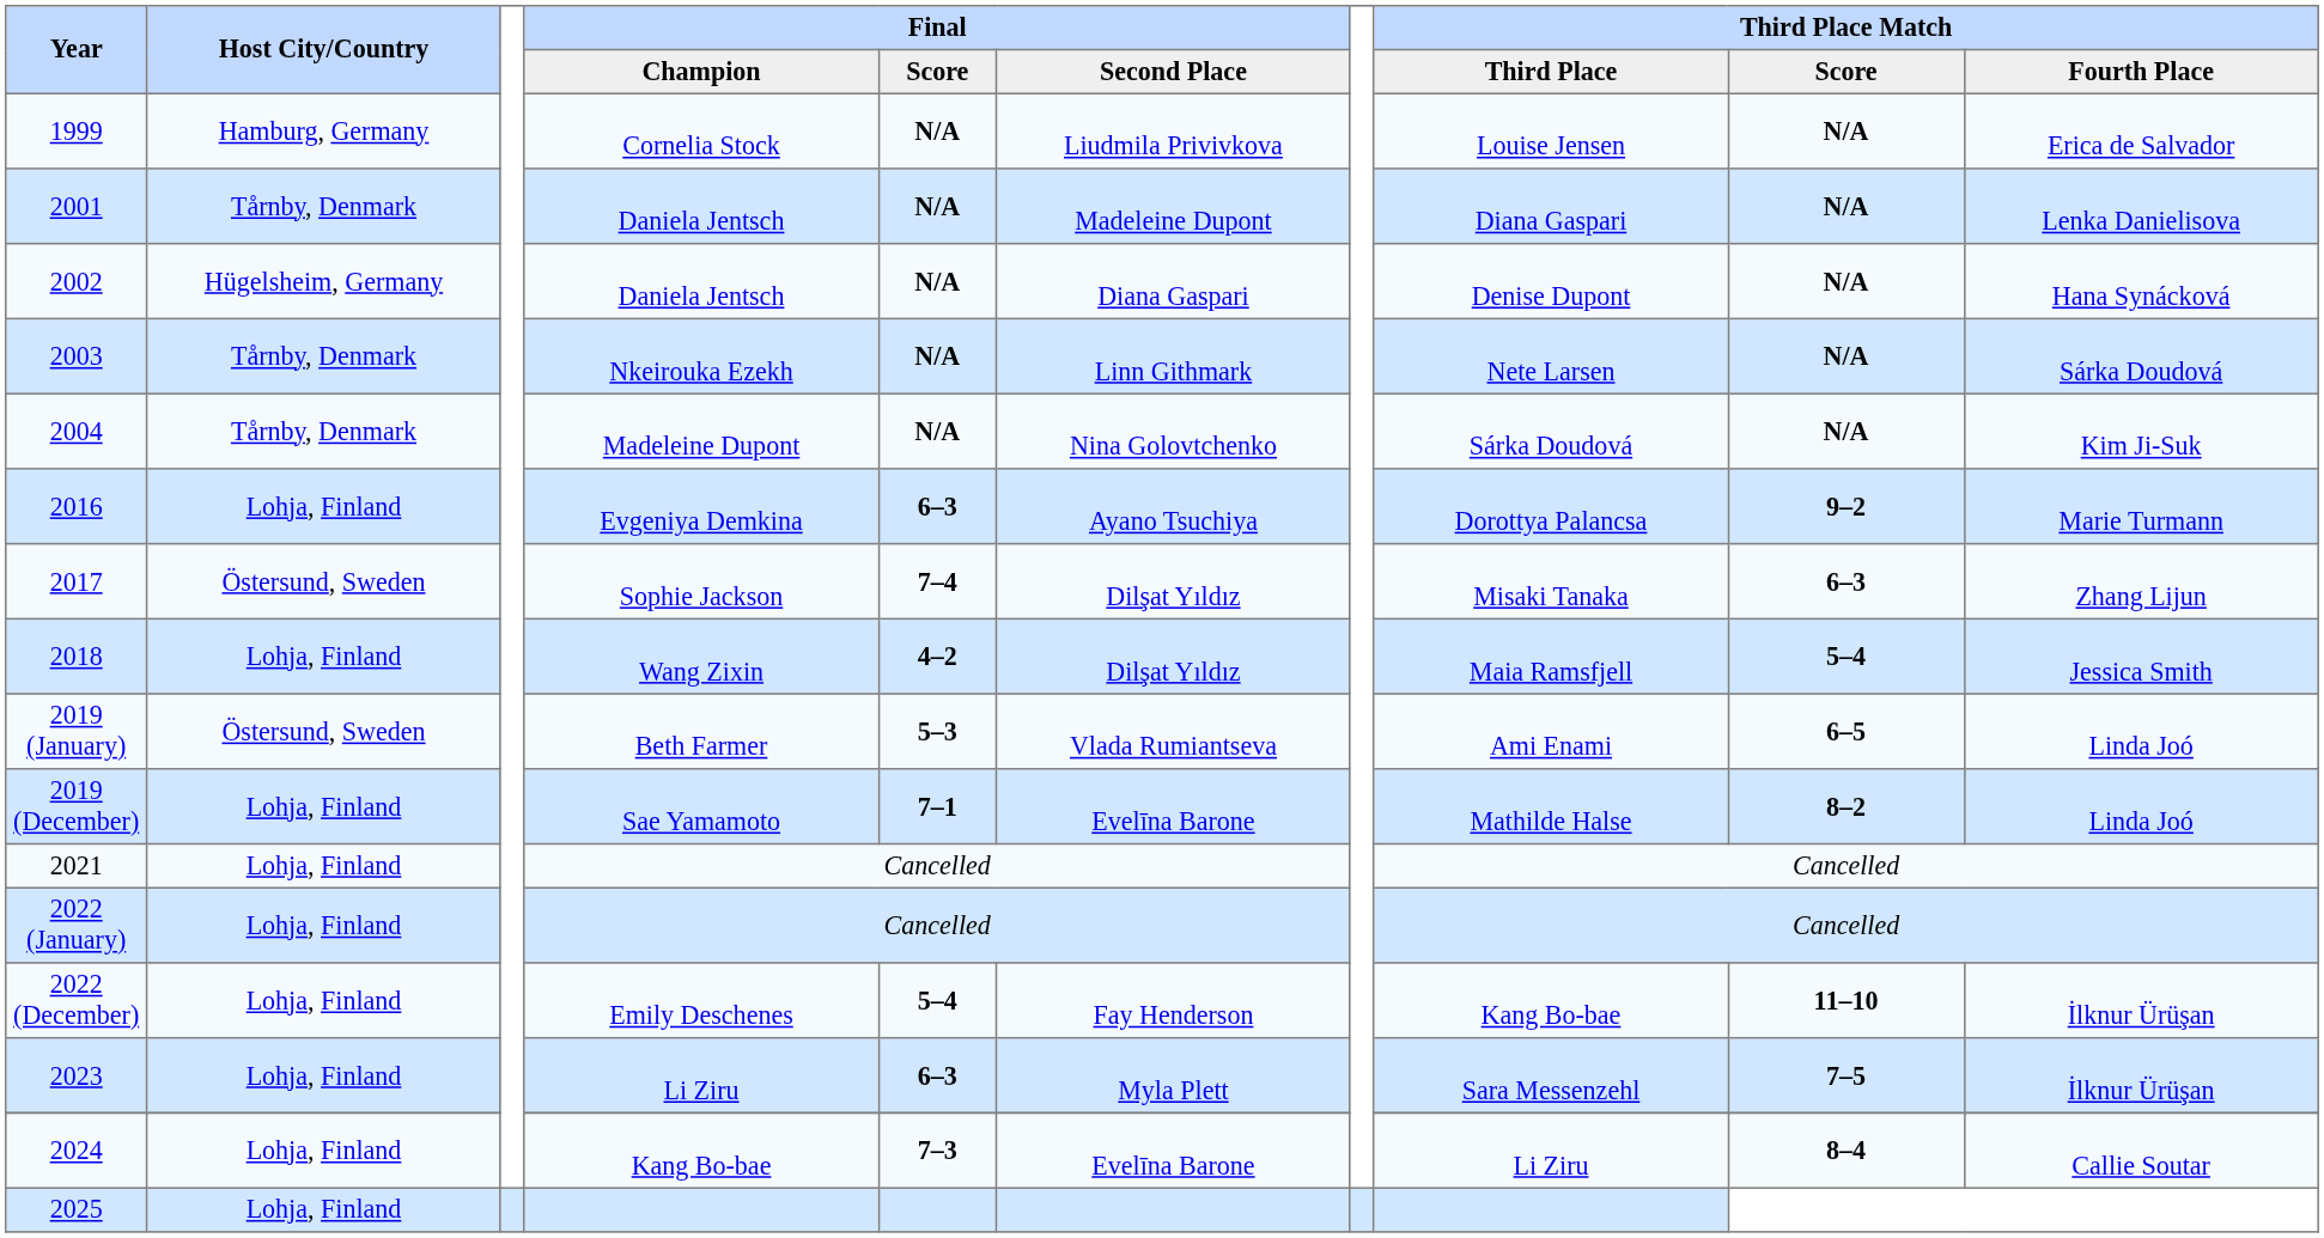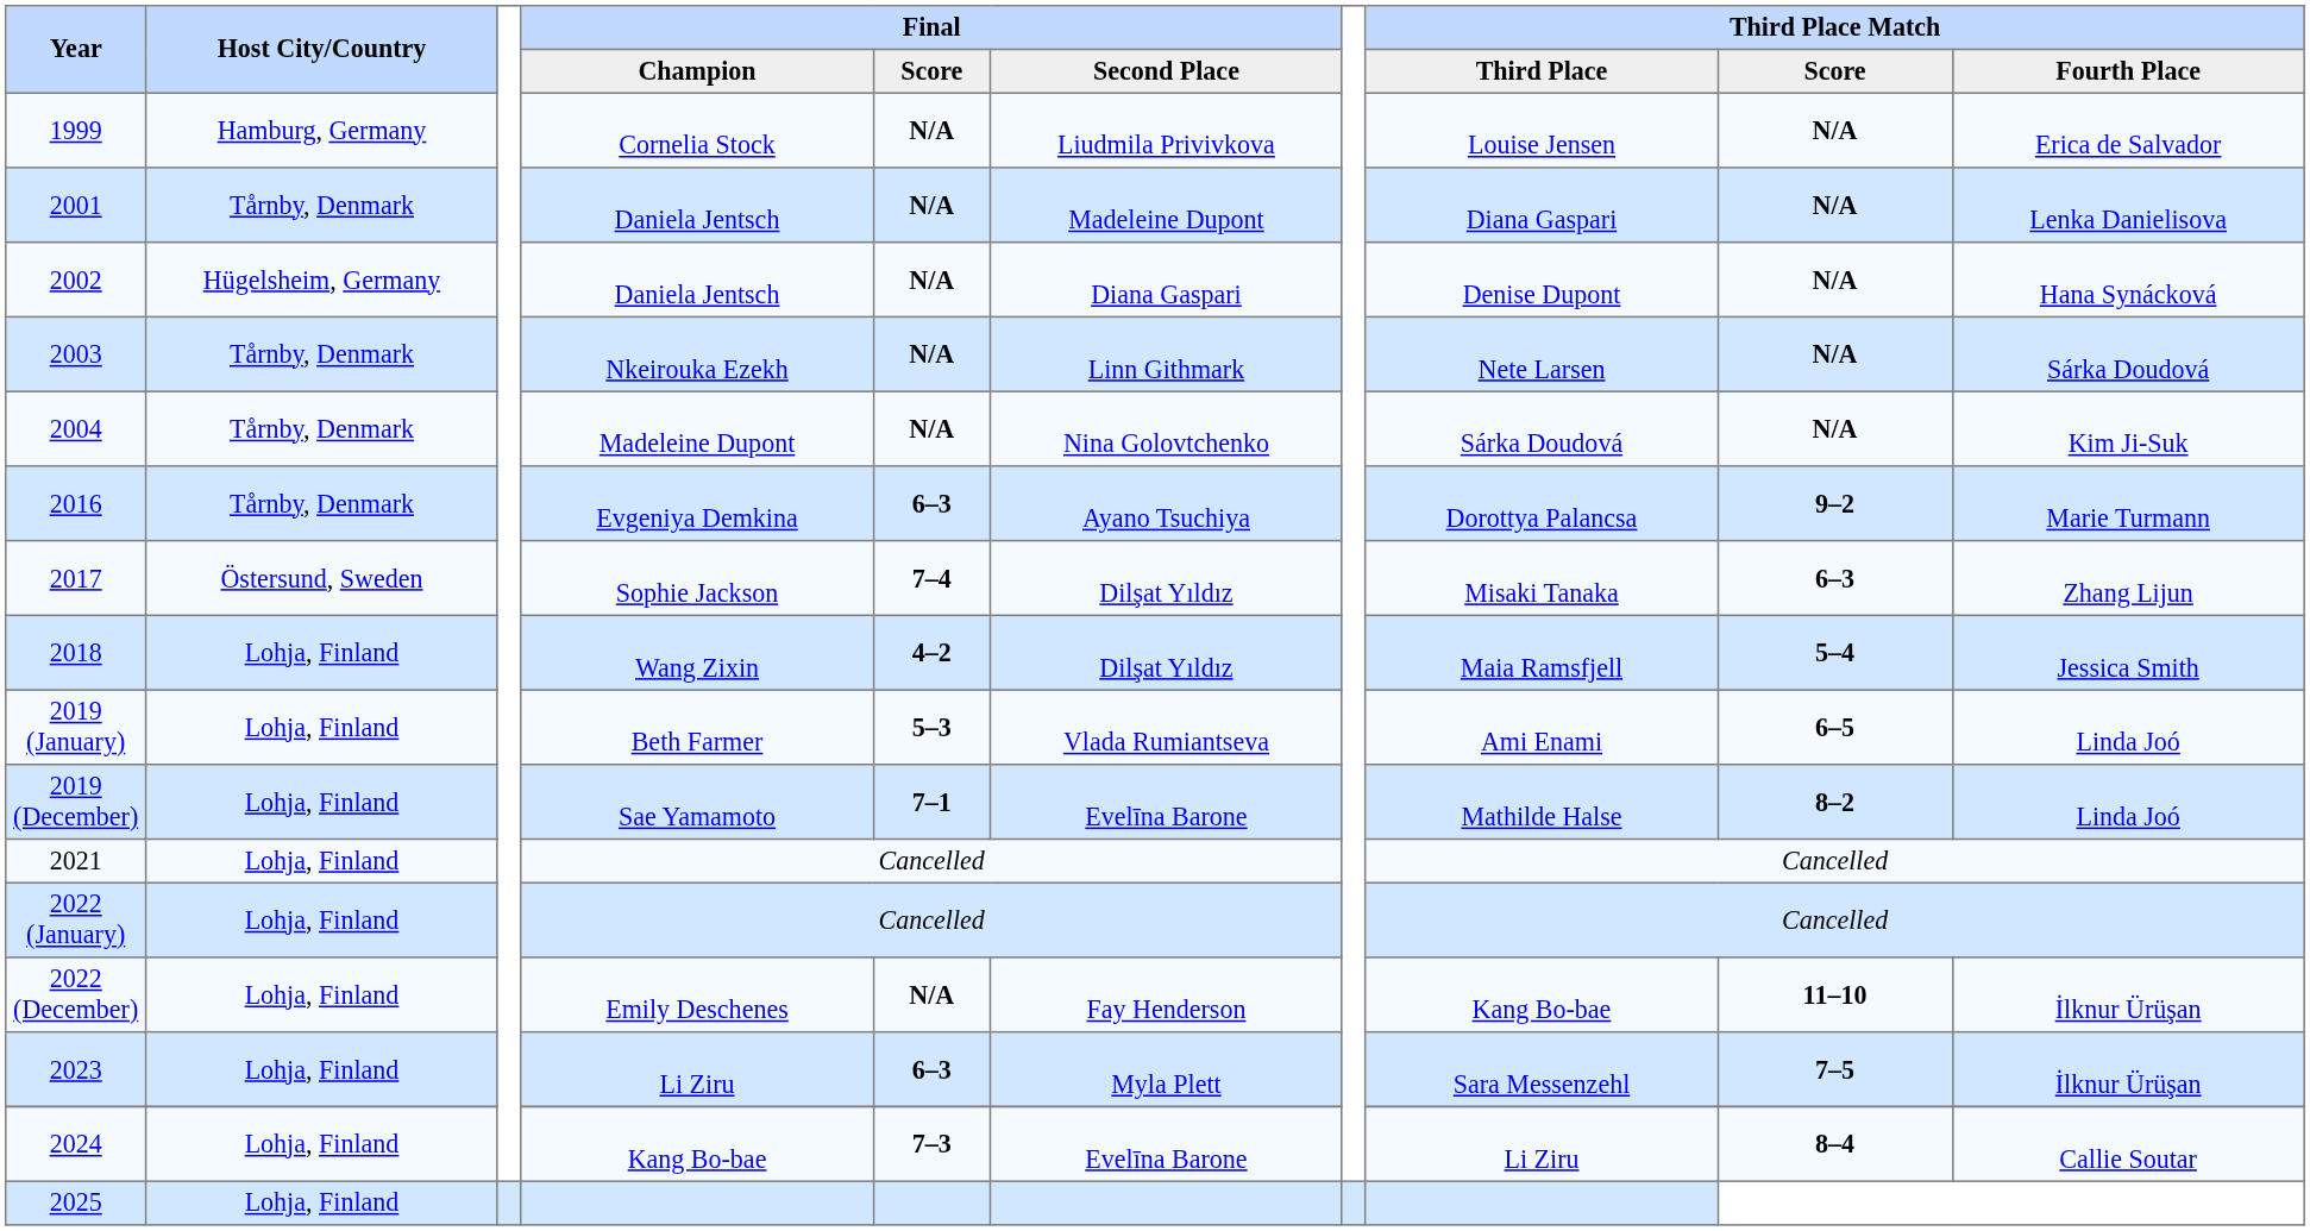 <table border=1 style="border-collapse:collapse; font-size:90%;" cellpadding=3 cellspacing=0 width=100%>
 <tr bgcolor=#C1D8FF>
 <th rowspan=2 width=5%>Year</th>
 <th rowspan=2 width=15%>Host City/Country</th>
 <th width=1% rowspan=18 bgcolor=ffffff></th>
 <th colspan=3>Final</th>
 <th width=1% rowspan=18 bgcolor=ffffff></th>
 <th colspan=3>Third Place Match</th>
 </tr>
 <tr bgcolor=#EFEFEF>
 <th width=15%>Champion</th>
 <th width=5%>Score</th>
 <th width=15%>Second Place</th>
 <th width=15%>Third Place</th>
 <th width=10%>Score</th>
 <th width=15%>Fourth Place</th>
 </tr>
 <tr align=center bgcolor=#F5FAFF>
 <td><a href='#'>1999</a></td>
 <td><a href='#'>Hamburg</a>, <a href='#'>Germany</a></td>
 <td><strong></strong><br><a href='#'>Cornelia Stock</a></td>
 <td><strong>N/A</strong></td>
 <td><br><a href='#'>Liudmila Privivkova</a></td>
 <td><br><a href='#'>Louise Jensen</a></td>
 <td><strong>N/A</strong></td>
 <td><br><a href='#'>Erica de Salvador</a></td>
 </tr>
 <tr align=center bgcolor=#D0E7FF>
 <td><a href='#'>2001</a></td>
 <td><a href='#'>Tårnby</a>, <a href='#'>Denmark</a></td>
 <td><strong></strong><br><a href='#'>Daniela Jentsch</a></td>
 <td><strong>N/A</strong></td>
 <td><br><a href='#'>Madeleine Dupont</a></td>
 <td><br><a href='#'>Diana Gaspari</a></td>
 <td><strong>N/A</strong></td>
 <td><br><a href='#'>Lenka Danielisova</a></td>
 </tr>
 <tr align=center bgcolor=#F5FAFF>
 <td><a href='#'>2002</a></td>
 <td><a href='#'>Hügelsheim</a>, <a href='#'>Germany</a></td>
 <td><strong></strong><br><a href='#'>Daniela Jentsch</a></td>
 <td><strong>N/A</strong></td>
 <td><br><a href='#'>Diana Gaspari</a></td>
 <td><br><a href='#'>Denise Dupont</a></td>
 <td><strong>N/A</strong></td>
 <td><br><a href='#'>Hana Synácková</a></td>
 </tr>
 <tr align=center bgcolor=#D0E7FF>
 <td><a href='#'>2003</a></td>
 <td><a href='#'>Tårnby</a>, <a href='#'>Denmark</a></td>
 <td><strong></strong><br><a href='#'>Nkeirouka Ezekh</a></td>
 <td><strong>N/A</strong></td>
 <td><br><a href='#'>Linn Githmark</a></td>
 <td><br><a href='#'>Nete Larsen</a></td>
 <td><strong>N/A</strong></td>
 <td><br><a href='#'>Sárka Doudová</a></td>
 </tr>
 <tr align=center bgcolor=#F5FAFF>
 <td><a href='#'>2004</a></td>
 <td><a href='#'>Tårnby</a>, <a href='#'>Denmark</a></td>
 <td><strong></strong><br><a href='#'>Madeleine Dupont</a></td>
 <td><strong>N/A</strong></td>
 <td><br><a href='#'>Nina Golovtchenko</a></td>
 <td><br><a href='#'>Sárka Doudová</a></td>
 <td><strong>N/A</strong></td>
 <td><br><a href='#'>Kim Ji-Suk</a></td>
 </tr>
 <tr align=center bgcolor=#D0E7FF>
 <td><a href='#'>2016</a></td>
-<td><a href='#'>Lohja</a>, <a href='#'>Finland</a></td>
+<td><a href='#'>Tårnby</a>, <a href='#'>Denmark</a></td>
 <td><strong></strong><br><a href='#'>Evgeniya Demkina</a></td>
 <td><strong>6–3</strong></td>
 <td><br><a href='#'>Ayano Tsuchiya</a></td>
 <td><br><a href='#'>Dorottya Palancsa</a></td>
 <td><strong>9–2</strong></td>
 <td><br><a href='#'>Marie Turmann</a></td>
 </tr>
 <tr align=center bgcolor=#F5FAFF>
 <td><a href='#'>2017</a></td>
 <td><a href='#'>Östersund</a>, <a href='#'>Sweden</a></td>
 <td><strong></strong><br><a href='#'>Sophie Jackson</a></td>
 <td><strong>7–4</strong></td>
 <td><br><a href='#'>Dilşat Yıldız</a></td>
 <td><br><a href='#'>Misaki Tanaka</a></td>
 <td><strong>6–3</strong></td>
 <td><br><a href='#'>Zhang Lijun</a></td>
 </tr>
 <tr align=center bgcolor=#D0E7FF>
 <td><a href='#'>2018</a></td>
 <td><a href='#'>Lohja</a>, <a href='#'>Finland</a></td>
 <td><strong></strong><br><a href='#'>Wang Zixin</a></td>
 <td><strong>4–2</strong></td>
 <td><br><a href='#'>Dilşat Yıldız</a></td>
 <td><br><a href='#'>Maia Ramsfjell</a></td>
 <td><strong>5–4</strong></td>
 <td><br><a href='#'>Jessica Smith</a></td>
 </tr>
 <tr align=center bgcolor=#F5FAFF>
 <td><a href='#'>2019 (January)</a></td>
-<td><a href='#'>Östersund</a>, <a href='#'>Sweden</a></td>
+<td><a href='#'>Lohja</a>, <a href='#'>Finland</a></td>
 <td><strong></strong><br><a href='#'>Beth Farmer</a></td>
 <td><strong>5–3</strong></td>
 <td><br><a href='#'>Vlada Rumiantseva</a></td>
 <td><br><a href='#'>Ami Enami</a></td>
 <td><strong>6–5</strong></td>
 <td><br><a href='#'>Linda Joó</a></td>
 </tr>
 <tr align=center bgcolor=#D0E7FF>
 <td><a href='#'>2019 (December)</a></td>
 <td><a href='#'>Lohja</a>, <a href='#'>Finland</a></td>
 <td><strong></strong><br><a href='#'>Sae Yamamoto</a></td>
 <td><strong>7–1</strong></td>
 <td><br><a href='#'>Evelīna Barone</a></td>
 <td><br><a href='#'>Mathilde Halse</a></td>
 <td><strong>8–2</strong></td>
 <td><br><a href='#'>Linda Joó</a></td>
 </tr>
 <tr align=center bgcolor=#F5FAFF>
 <td>2021</td>
 <td><a href='#'>Lohja</a>, <a href='#'>Finland</a></td>
 <td colspan="3"><em>Cancelled</em></td>
 <td colspan="3"><em>Cancelled</em></td>
 </tr>
 <tr align=center bgcolor=#D0E7FF>
 <td><a href='#'>2022 (January)</a></td>
 <td><a href='#'>Lohja</a>, <a href='#'>Finland</a></td>
 <td colspan="3"><em>Cancelled</em></td>
 <td colspan="3"><em>Cancelled</em></td>
 </tr>
 <tr align=center bgcolor=#F5FAFF>
 <td><a href='#'>2022 (December)</a></td>
 <td><a href='#'>Lohja</a>, <a href='#'>Finland</a></td>
 <td><strong></strong><br><a href='#'>Emily Deschenes</a></td>
-<td><strong>5–4</strong></td>
+<td><strong>N/A</strong></td>
 <td><br><a href='#'>Fay Henderson</a></td>
 <td><br><a href='#'>Kang Bo-bae</a></td>
 <td><strong>11–10</strong></td>
 <td><br><a href='#'>İlknur Ürüşan</a></td>
 </tr>
 <tr align=center bgcolor=#D0E7FF>
 <td><a href='#'>2023</a></td>
 <td><a href='#'>Lohja</a>, <a href='#'>Finland</a></td>
 <td><strong></strong><br><a href='#'>Li Ziru</a></td>
 <td><strong>6–3</strong></td>
 <td><br><a href='#'>Myla Plett</a></td>
 <td><br><a href='#'>Sara Messenzehl</a></td>
 <td><strong>7–5</strong></td>
 <td><br><a href='#'>İlknur Ürüşan</a></td>
 </tr>
 <tr>
 </tr>
 <tr align=center bgcolor=#F5FAFF>
 <td><a href='#'>2024</a></td>
 <td><a href='#'>Lohja</a>, <a href='#'>Finland</a></td>
 <td><strong></strong><br><a href='#'>Kang Bo-bae</a></td>
 <td><strong>7–3</strong></td>
 <td><br><a href='#'>Evelīna Barone</a></td>
 <td><br><a href='#'>Li Ziru</a></td>
 <td><strong>8–4</strong></td>
 <td><br><a href='#'>Callie Soutar</a></td>
 </tr>
 <tr align=center bgcolor=#D0E7FF>
 <td><a href='#'>2025</a></td>
 <td><a href='#'>Lohja</a>, <a href='#'>Finland</a></td>
 <td></td>
 <td></td>
 <td></td>
 <td></td>
 <td></td>
 <td></td>
 </tr>
 </table>
